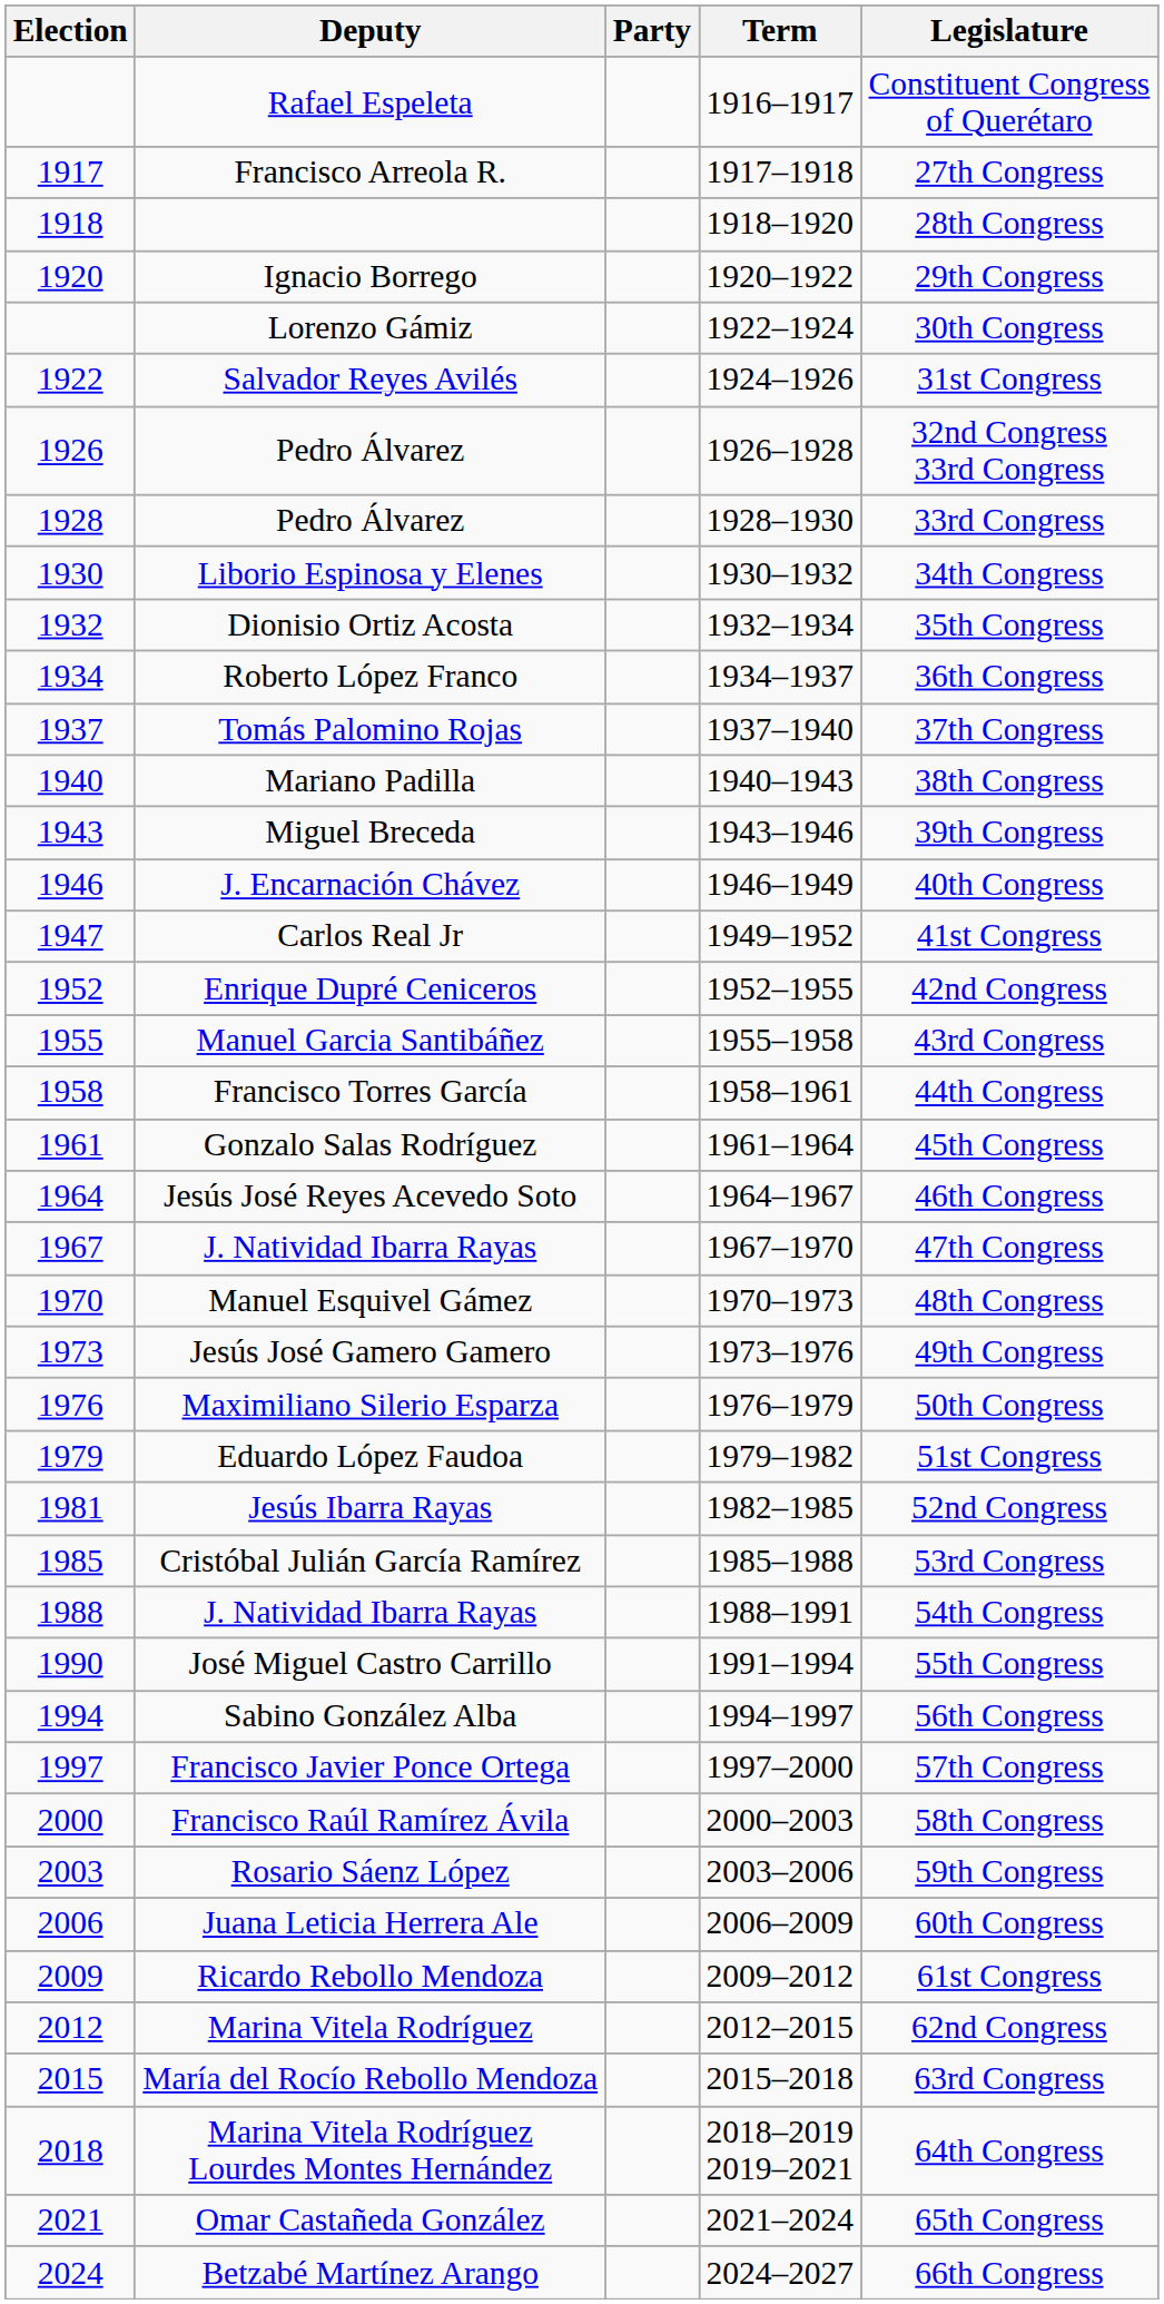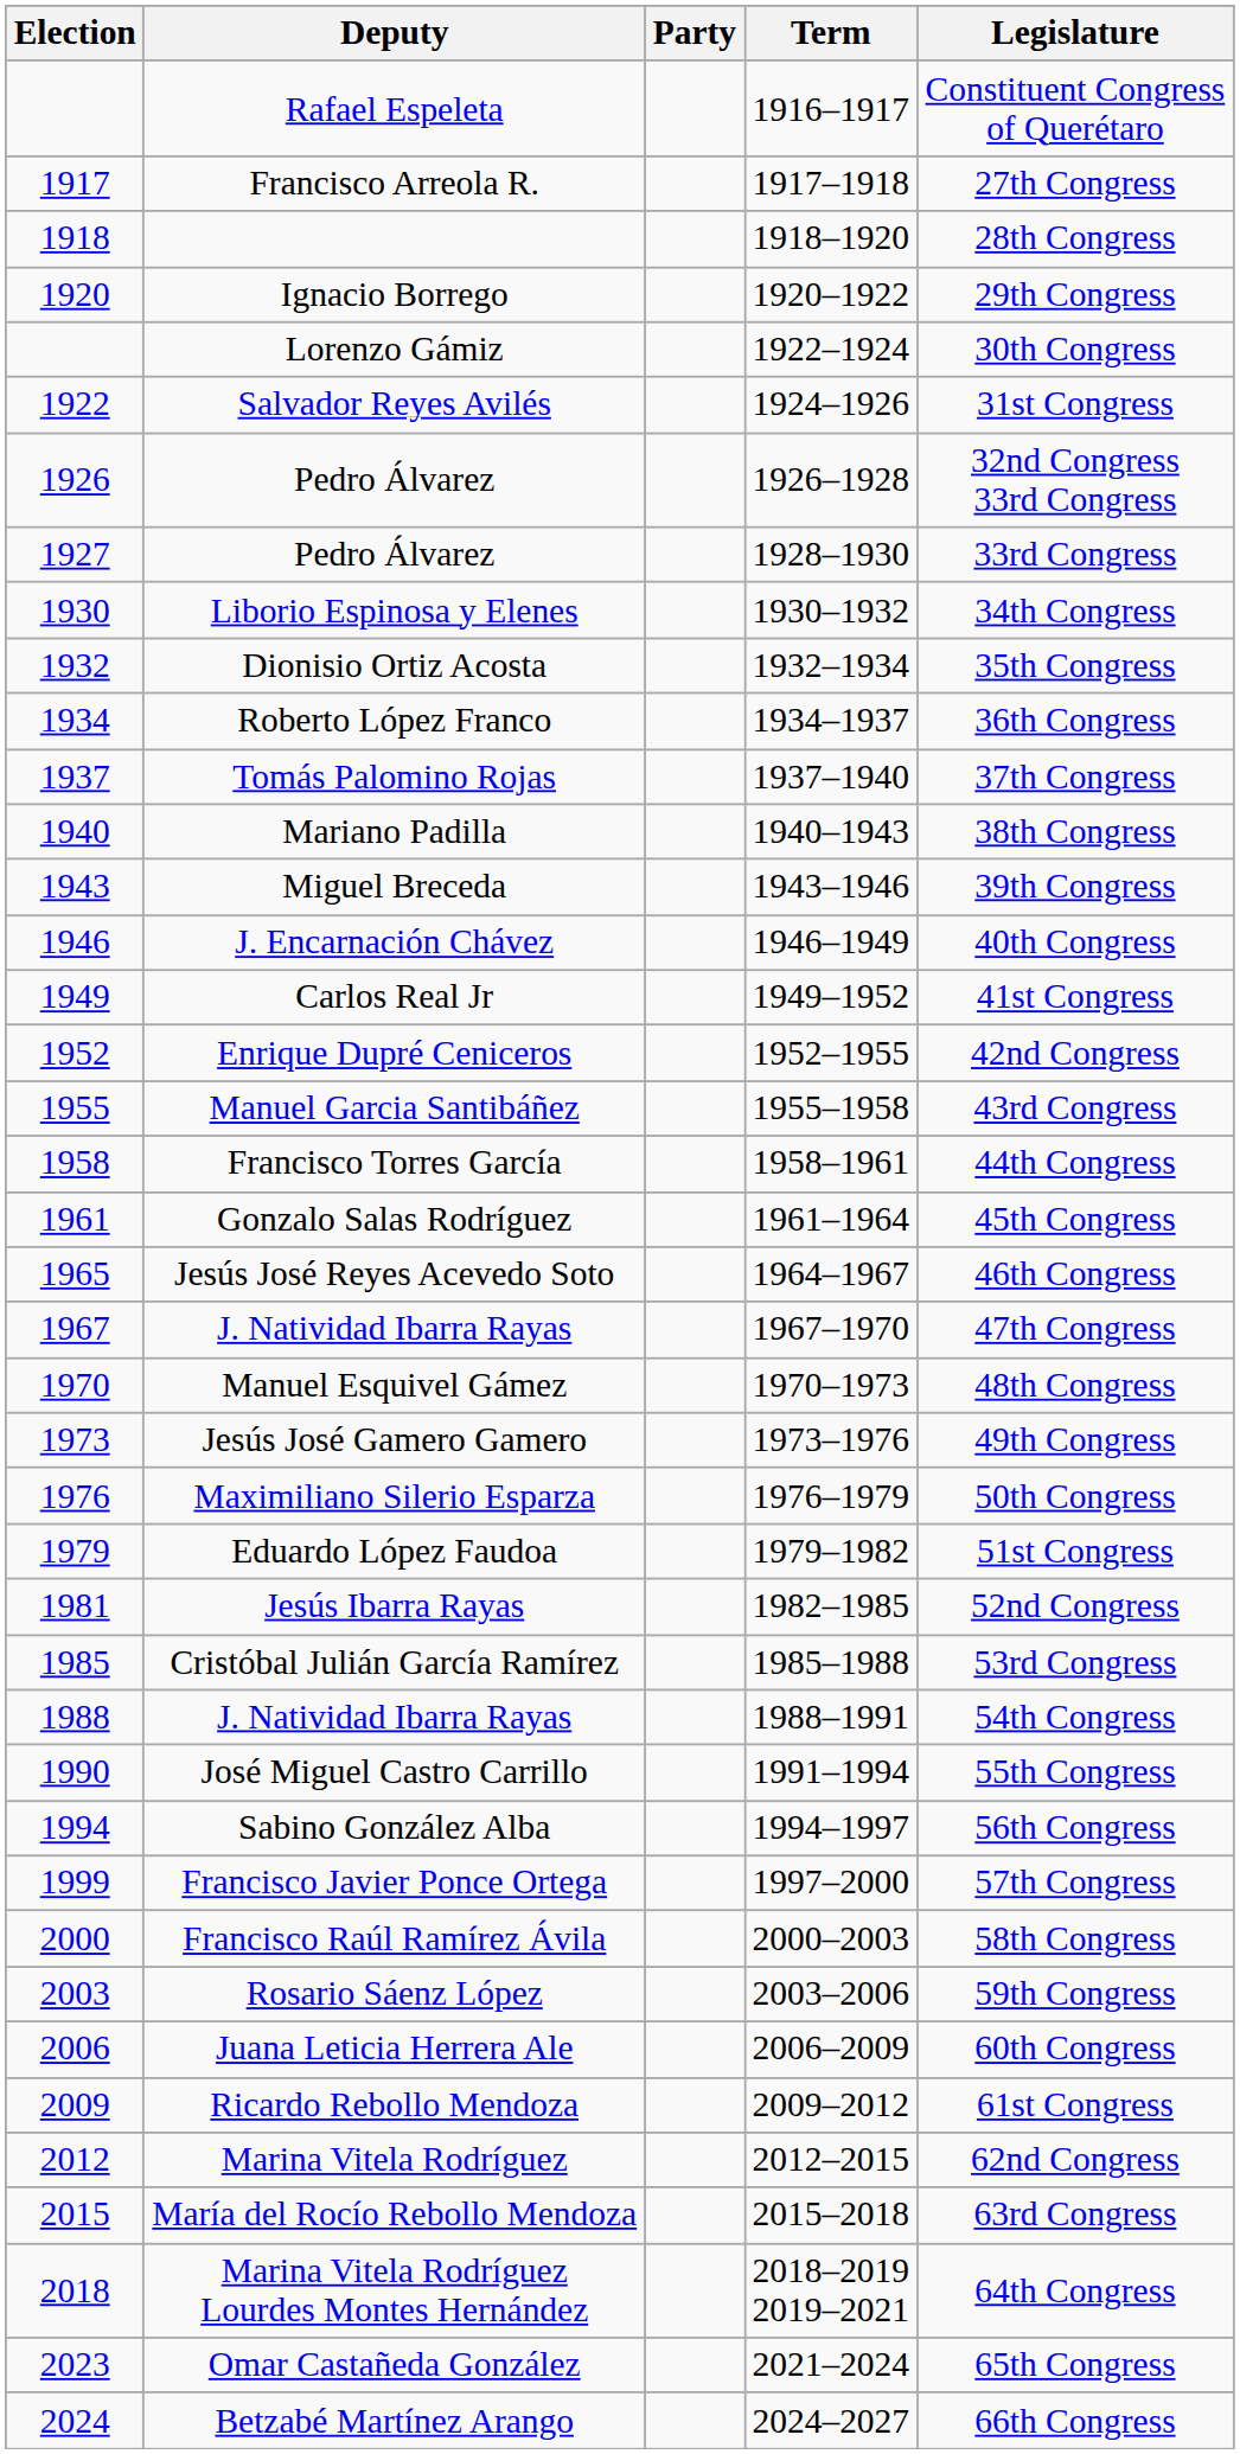 <table class="wikitable sortable" style="text-align: center">
 <tr>
 <th>Election</th>
 <th class="unsortable">Deputy</th>
 <th class="unsortable">Party</th>
 <th class="unsortable">Term</th>
 <th class="unsortable">Legislature</th>
 </tr>
 <tr>
 <td></td>
 <td><a href='#'>Rafael Espeleta</a></td>
 <td></td>
 <td>1916–1917</td>
 <td><a href='#'>Constituent Congress<br>of Querétaro</a></td>
 </tr>
 <tr>
 <td><a href='#'>1917</a></td>
 <td>Francisco Arreola R.</td>
 <td></td>
 <td>1917–1918</td>
 <td><a href='#'>27th Congress</a></td>
 </tr>
 <tr>
 <td><a href='#'>1918</a></td>
 <td></td>
 <td></td>
 <td>1918–1920</td>
 <td><a href='#'>28th Congress</a></td>
 </tr>
 <tr>
 <td><a href='#'>1920</a></td>
 <td>Ignacio Borrego</td>
 <td></td>
 <td>1920–1922</td>
 <td><a href='#'>29th Congress</a></td>
 </tr>
 <tr>
 <td></td>
 <td>Lorenzo Gámiz</td>
 <td></td>
 <td>1922–1924</td>
 <td><a href='#'>30th Congress</a></td>
 </tr>
 <tr>
 <td><a href='#'>1922</a></td>
 <td><a href='#'>Salvador Reyes Avilés</a></td>
 <td></td>
 <td>1924–1926</td>
 <td><a href='#'>31st Congress</a></td>
 </tr>
 <tr>
 <td><a href='#'>1926</a></td>
 <td>Pedro Álvarez</td>
 <td></td>
 <td>1926–1928</td>
 <td><a href='#'>32nd Congress</a><br><a href='#'>33rd Congress</a></td>
 </tr>
 <tr>
-<td><a href='#'>1928</a></td>
+<td><a href='#'>1927</a></td>
 <td>Pedro Álvarez</td>
 <td></td>
 <td>1928–1930</td>
 <td><a href='#'>33rd Congress</a></td>
 </tr>
 <tr>
 <td><a href='#'>1930</a></td>
 <td><a href='#'>Liborio Espinosa y Elenes</a></td>
 <td></td>
 <td>1930–1932</td>
 <td><a href='#'>34th Congress</a></td>
 </tr>
 <tr>
 <td><a href='#'>1932</a></td>
 <td>Dionisio Ortiz Acosta</td>
 <td></td>
 <td>1932–1934</td>
 <td><a href='#'>35th Congress</a></td>
 </tr>
 <tr>
 <td><a href='#'>1934</a></td>
 <td>Roberto López Franco</td>
 <td></td>
 <td>1934–1937</td>
 <td><a href='#'>36th Congress</a></td>
 </tr>
 <tr>
 <td><a href='#'>1937</a></td>
 <td><a href='#'>Tomás Palomino Rojas</a></td>
 <td></td>
 <td>1937–1940</td>
 <td><a href='#'>37th Congress</a></td>
 </tr>
 <tr>
 <td><a href='#'>1940</a></td>
 <td>Mariano Padilla</td>
 <td></td>
 <td>1940–1943</td>
 <td><a href='#'>38th Congress</a></td>
 </tr>
 <tr>
 <td><a href='#'>1943</a></td>
 <td>Miguel Breceda</td>
 <td></td>
 <td>1943–1946</td>
 <td><a href='#'>39th Congress</a></td>
 </tr>
 <tr>
 <td><a href='#'>1946</a></td>
 <td><a href='#'>J. Encarnación Chávez</a></td>
 <td></td>
 <td>1946–1949</td>
 <td><a href='#'>40th Congress</a></td>
 </tr>
 <tr>
-<td><a href='#'>1947</a></td>
+<td><a href='#'>1949</a></td>
 <td>Carlos Real Jr</td>
 <td></td>
 <td>1949–1952</td>
 <td><a href='#'>41st Congress</a></td>
 </tr>
 <tr>
 <td><a href='#'>1952</a></td>
 <td><a href='#'>Enrique Dupré Ceniceros</a></td>
 <td></td>
 <td>1952–1955</td>
 <td><a href='#'>42nd Congress</a></td>
 </tr>
 <tr>
 <td><a href='#'>1955</a></td>
 <td><a href='#'>Manuel Garcia Santibáñez</a></td>
 <td></td>
 <td>1955–1958</td>
 <td><a href='#'>43rd Congress</a></td>
 </tr>
 <tr>
 <td><a href='#'>1958</a></td>
 <td>Francisco Torres García</td>
 <td></td>
 <td>1958–1961</td>
 <td><a href='#'>44th Congress</a></td>
 </tr>
 <tr>
 <td><a href='#'>1961</a></td>
 <td>Gonzalo Salas Rodríguez</td>
 <td></td>
 <td>1961–1964</td>
 <td><a href='#'>45th Congress</a></td>
 </tr>
 <tr>
-<td><a href='#'>1964</a></td>
+<td><a href='#'>1965</a></td>
 <td>Jesús José Reyes Acevedo Soto</td>
 <td></td>
 <td>1964–1967</td>
 <td><a href='#'>46th Congress</a></td>
 </tr>
 <tr>
 <td><a href='#'>1967</a></td>
 <td><a href='#'>J. Natividad Ibarra Rayas</a></td>
 <td></td>
 <td>1967–1970</td>
 <td><a href='#'>47th Congress</a></td>
 </tr>
 <tr>
 <td><a href='#'>1970</a></td>
 <td>Manuel Esquivel Gámez</td>
 <td></td>
 <td>1970–1973</td>
 <td><a href='#'>48th Congress</a></td>
 </tr>
 <tr>
 <td><a href='#'>1973</a></td>
 <td>Jesús José Gamero Gamero</td>
 <td></td>
 <td>1973–1976</td>
 <td><a href='#'>49th Congress</a></td>
 </tr>
 <tr>
 <td><a href='#'>1976</a></td>
 <td><a href='#'>Maximiliano Silerio Esparza</a></td>
 <td></td>
 <td>1976–1979</td>
 <td><a href='#'>50th Congress</a></td>
 </tr>
 <tr>
 <td><a href='#'>1979</a></td>
 <td>Eduardo López Faudoa</td>
 <td></td>
 <td>1979–1982</td>
 <td><a href='#'>51st Congress</a></td>
 </tr>
 <tr>
 <td><a href='#'>1981</a></td>
 <td><a href='#'>Jesús Ibarra Rayas</a></td>
 <td></td>
 <td>1982–1985</td>
 <td><a href='#'>52nd Congress</a></td>
 </tr>
 <tr>
 <td><a href='#'>1985</a></td>
 <td>Cristóbal Julián García Ramírez</td>
 <td></td>
 <td>1985–1988</td>
 <td><a href='#'>53rd Congress</a></td>
 </tr>
 <tr>
 <td><a href='#'>1988</a></td>
 <td><a href='#'>J. Natividad Ibarra Rayas</a></td>
 <td></td>
 <td>1988–1991</td>
 <td><a href='#'>54th Congress</a></td>
 </tr>
 <tr>
 <td><a href='#'>1990</a></td>
 <td>José Miguel Castro Carrillo</td>
 <td></td>
 <td>1991–1994</td>
 <td><a href='#'>55th Congress</a></td>
 </tr>
 <tr>
 <td><a href='#'>1994</a></td>
 <td>Sabino González Alba</td>
 <td></td>
 <td>1994–1997</td>
 <td><a href='#'>56th Congress</a></td>
 </tr>
 <tr>
-<td><a href='#'>1997</a></td>
+<td><a href='#'>1999</a></td>
 <td><a href='#'>Francisco Javier Ponce Ortega</a></td>
 <td></td>
 <td>1997–2000</td>
 <td><a href='#'>57th Congress</a></td>
 </tr>
 <tr>
 <td><a href='#'>2000</a></td>
 <td><a href='#'>Francisco Raúl Ramírez Ávila</a></td>
 <td></td>
 <td>2000–2003</td>
 <td><a href='#'>58th Congress</a></td>
 </tr>
 <tr>
 <td><a href='#'>2003</a></td>
 <td><a href='#'>Rosario Sáenz López</a></td>
 <td></td>
 <td>2003–2006</td>
 <td><a href='#'>59th Congress</a></td>
 </tr>
 <tr>
 <td><a href='#'>2006</a></td>
 <td><a href='#'>Juana Leticia Herrera Ale</a></td>
 <td></td>
 <td>2006–2009</td>
 <td><a href='#'>60th Congress</a></td>
 </tr>
 <tr>
 <td><a href='#'>2009</a></td>
 <td><a href='#'>Ricardo Rebollo Mendoza</a></td>
 <td></td>
 <td>2009–2012</td>
 <td><a href='#'>61st Congress</a></td>
 </tr>
 <tr>
 <td><a href='#'>2012</a></td>
 <td><a href='#'>Marina Vitela Rodríguez</a></td>
 <td></td>
 <td>2012–2015</td>
 <td><a href='#'>62nd Congress</a></td>
 </tr>
 <tr>
 <td><a href='#'>2015</a></td>
 <td><a href='#'>María del Rocío Rebollo Mendoza</a></td>
 <td></td>
 <td>2015–2018</td>
 <td><a href='#'>63rd Congress</a></td>
 </tr>
 <tr>
 <td><a href='#'>2018</a></td>
 <td><a href='#'>Marina Vitela Rodríguez</a><br><a href='#'>Lourdes Montes Hernández</a></td>
 <td></td>
 <td>2018–2019<br>2019–2021</td>
 <td><a href='#'>64th Congress</a></td>
 </tr>
 <tr>
-<td><a href='#'>2021</a></td>
+<td><a href='#'>2023</a></td>
 <td><a href='#'>Omar Castañeda González</a></td>
 <td></td>
 <td>2021–2024</td>
 <td><a href='#'>65th Congress</a></td>
 </tr>
 <tr>
 <td><a href='#'>2024</a></td>
 <td><a href='#'>Betzabé Martínez Arango</a></td>
 <td> </td>
 <td>2024–2027</td>
 <td><a href='#'>66th Congress</a></td>
 </tr>
 </table>
